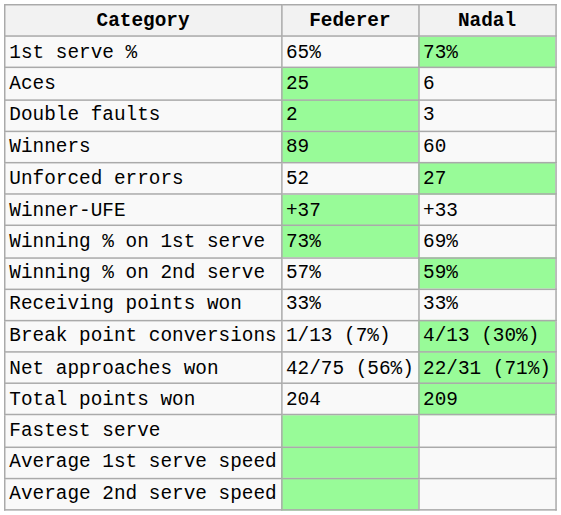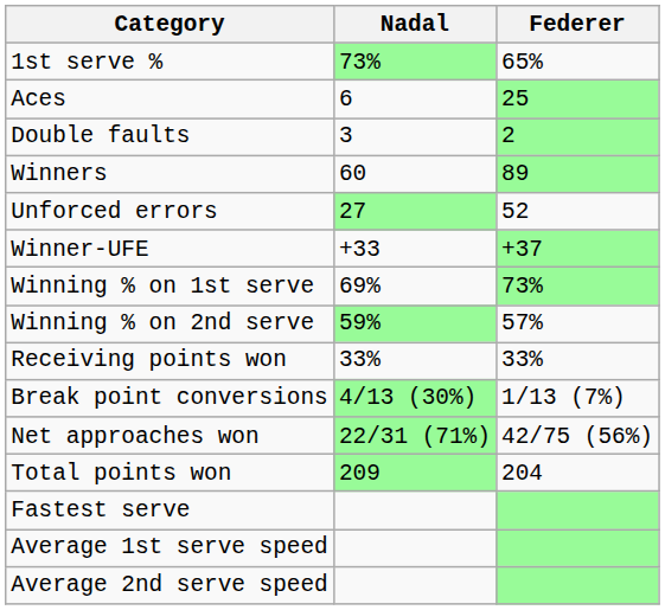 <table class="wikitable">
 <tr>
 <th>Category</th>
+<th> Nadal</th>
 <th> Federer</th>
-<th> Nadal</th>
 </tr>
 <tr>
 <td>1st serve %</td>
+<td bgcolor=98FB98>73%</td>
 <td>65%</td>
+</tr>
+<tr>
+<td>Aces</td>
+<td>6</td>
+<td bgcolor=98FB98>25</td>
+</tr>
+<tr>
+<td>Double faults</td>
+<td>3</td>
+<td bgcolor=98FB98>2</td>
+</tr>
+<tr>
+<td>Winners</td>
+<td>60</td>
+<td bgcolor=98FB98>89</td>
+</tr>
+<tr>
+<td>Unforced errors</td>
+<td bgcolor=98FB98>27</td>
+<td>52</td>
+</tr>
+<tr>
+<td>Winner-UFE</td>
+<td>+33</td>
+<td bgcolor=98FB98>+37</td>
+</tr>
+<tr>
+<td>Winning % on 1st serve</td>
+<td>69%</td>
 <td bgcolor=98FB98>73%</td>
 </tr>
 <tr>
-<td>Aces</td>
-<td bgcolor=98FB98>25</td>
-<td>6</td>
-</tr>
-<tr>
-<td>Double faults</td>
-<td bgcolor=98FB98>2</td>
-<td>3</td>
-</tr>
-<tr>
-<td>Winners</td>
-<td bgcolor=98FB98>89</td>
-<td>60</td>
-</tr>
-<tr>
-<td>Unforced errors</td>
-<td>52</td>
-<td bgcolor=98FB98>27</td>
-</tr>
-<tr>
-<td>Winner-UFE</td>
-<td bgcolor=98FB98>+37</td>
-<td>+33</td>
-</tr>
-<tr>
-<td>Winning % on 1st serve</td>
-<td bgcolor=98FB98>73%</td>
-<td>69%</td>
-</tr>
-<tr>
 <td>Winning % on 2nd serve</td>
+<td bgcolor=98FB98>59%</td>
 <td>57%</td>
-<td bgcolor=98FB98>59%</td>
 </tr>
 <tr>
 <td>Receiving points won</td>
 <td>33%</td>
 <td>33%</td>
 </tr>
 <tr>
 <td>Break point conversions</td>
+<td bgcolor=98FB98>4/13 (30%)</td>
 <td>1/13 (7%)</td>
-<td bgcolor=98FB98>4/13 (30%)</td>
 </tr>
 <tr>
 <td>Net approaches won</td>
+<td bgcolor=98FB98>22/31 (71%)</td>
 <td>42/75 (56%)</td>
-<td bgcolor=98FB98>22/31 (71%)</td>
 </tr>
 <tr>
 <td>Total points won</td>
+<td bgcolor=98FB98>209</td>
 <td>204</td>
-<td bgcolor=98FB98>209</td>
 </tr>
 <tr>
 <td>Fastest serve</td>
+<td></td>
 <td bgcolor=98FB98></td>
-<td></td>
 </tr>
 <tr>
 <td>Average 1st serve speed</td>
+<td></td>
 <td bgcolor=98FB98></td>
-<td></td>
 </tr>
 <tr>
 <td>Average 2nd serve speed</td>
+<td></td>
 <td bgcolor=98FB98></td>
-<td></td>
 </tr>
 </table>
